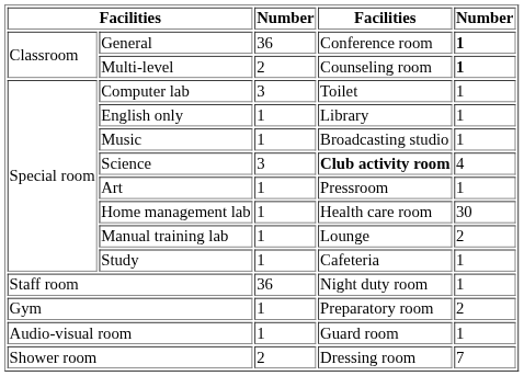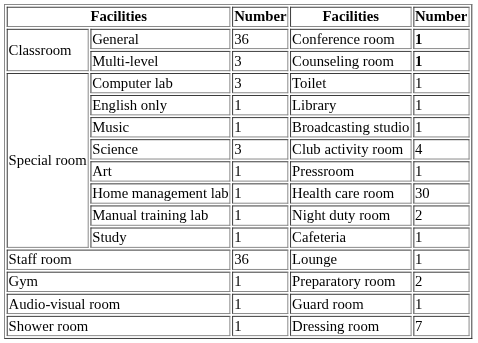 <table border="1">
 <tr>
 <th colspan="2">Facilities</th>
 <th>Number</th>
 <th>Facilities</th>
 <th>Number</th>
 </tr>
 <tr>
 <td rowspan="2">Classroom</td>
 <td>General</td>
 <td>36</td>
 <td>Conference room</td>
 <td><strong>1</strong></td>
 </tr>
 <tr>
 <td>Multi-level</td>
-<td>2</td>
+<td>3</td>
 <td>Counseling room</td>
 <td><strong>1</strong></td>
 </tr>
 <tr>
 <td rowspan="8">Special room</td>
 <td>Computer lab</td>
 <td>3</td>
 <td>Toilet</td>
 <td>1</td>
 </tr>
 <tr>
 <td>English only</td>
 <td>1</td>
 <td>Library</td>
 <td>1</td>
 </tr>
 <tr>
 <td>Music</td>
 <td>1</td>
 <td>Broadcasting studio</td>
 <td>1</td>
 </tr>
 <tr>
 <td>Science</td>
 <td>3</td>
-<td><strong>Club activity room</strong></td>
+<td>Club activity room</td>
 <td>4</td>
 </tr>
 <tr>
 <td>Art</td>
 <td>1</td>
 <td>Pressroom</td>
 <td>1</td>
 </tr>
 <tr>
 <td>Home management lab</td>
 <td>1</td>
 <td>Health care room</td>
 <td>30</td>
 </tr>
 <tr>
 <td>Manual training lab</td>
 <td>1</td>
-<td>Lounge</td>
+<td>Night duty room</td>
 <td>2</td>
 </tr>
 <tr>
 <td>Study</td>
 <td>1</td>
 <td>Cafeteria</td>
 <td>1</td>
 </tr>
 <tr>
 <td colspan="2">Staff room</td>
 <td>36</td>
-<td>Night duty room</td>
+<td>Lounge</td>
 <td>1</td>
 </tr>
 <tr>
 <td colspan="2">Gym</td>
 <td>1</td>
 <td>Preparatory room</td>
 <td>2</td>
 </tr>
 <tr>
 <td colspan="2">Audio-visual room</td>
 <td>1</td>
 <td>Guard room</td>
 <td>1</td>
 </tr>
 <tr>
 <td colspan="2">Shower room</td>
-<td>2</td>
+<td>1</td>
 <td>Dressing room</td>
 <td>7</td>
 </tr>
 </table>
